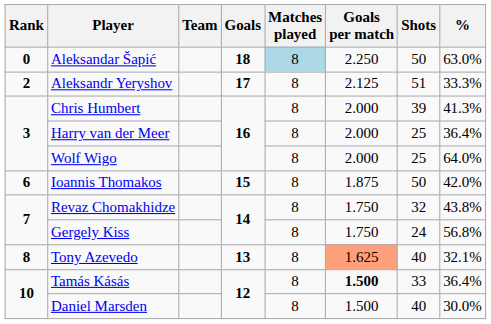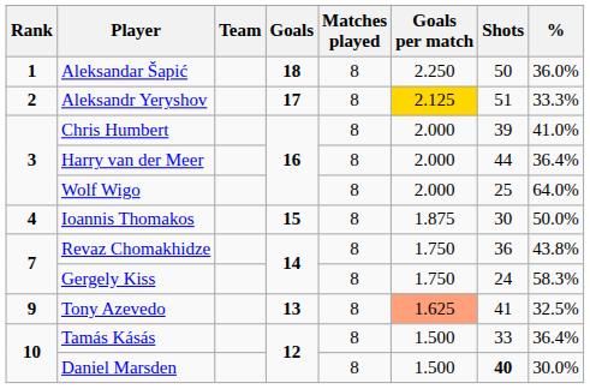 <table class="wikitable sortable" style="text-align: center; font-size: 90%; margin-left: 1em;">
 <tr>
 <th>Rank</th>
 <th>Player</th>
 <th>Team</th>
 <th>Goals</th>
 <th>Matches<br>played</th>
 <th>Goals<br>per match</th>
 <th>Shots</th>
 <th>%</th>
 </tr>
 <tr>
-<td><strong>0</strong></td>
+<td><strong>1</strong></td>
 <td style="text-align: left;" data-sort-value="Šapić, Aleksandar"><a href='#'>Aleksandar Šapić</a></td>
 <td style="text-align: left;"></td>
 <td><strong>18</strong></td>
-<td style="background: lightblue;">8</td>
+<td>8</td>
 <td>2.250</td>
 <td>50</td>
-<td>63.0%</td>
+<td>36.0%</td>
 </tr>
 <tr>
 <td><strong>2</strong></td>
 <td style="text-align: left;" data-sort-value="Yeryshov, Aleksandr"><a href='#'>Aleksandr Yeryshov</a></td>
 <td style="text-align: left;"></td>
 <td><strong>17</strong></td>
 <td>8</td>
-<td>2.125</td>
+<td style="background: gold;">2.125</td>
 <td>51</td>
 <td>33.3%</td>
 </tr>
 <tr>
 <td rowspan="3"><strong>3</strong></td>
 <td style="text-align: left;" data-sort-value="Humbert, Chris"><a href='#'>Chris Humbert</a></td>
 <td style="text-align: left;"></td>
 <td rowspan="3"><strong>16</strong></td>
 <td>8</td>
 <td>2.000</td>
 <td>39</td>
-<td>41.3%</td>
+<td>41.0%</td>
 </tr>
 <tr>
 <td style="text-align: left;" data-sort-value="Meer, Harry van der"><a href='#'>Harry van der Meer</a></td>
 <td style="text-align: left;"></td>
 <td>8</td>
 <td>2.000</td>
-<td>25</td>
+<td>44</td>
 <td>36.4%</td>
 </tr>
 <tr>
 <td style="text-align: left;" data-sort-value="Wigo, Wolf"><a href='#'>Wolf Wigo</a></td>
 <td style="text-align: left;"></td>
 <td>8</td>
 <td>2.000</td>
 <td>25</td>
 <td>64.0%</td>
 </tr>
 <tr>
-<td><strong>6</strong></td>
+<td><strong>4</strong></td>
 <td style="text-align: left;" data-sort-value="Thomakos, Ioannis"><a href='#'>Ioannis Thomakos</a></td>
 <td style="text-align: left;"></td>
 <td><strong>15</strong></td>
 <td>8</td>
 <td>1.875</td>
-<td>50</td>
-<td>42.0%</td>
+<td>30</td>
+<td>50.0%</td>
 </tr>
 <tr>
 <td rowspan="2"><strong>7</strong></td>
 <td style="text-align: left;" data-sort-value="Chomakhidze, Revaz"><a href='#'>Revaz Chomakhidze</a></td>
 <td style="text-align: left;"></td>
 <td rowspan="2"><strong>14</strong></td>
 <td>8</td>
 <td>1.750</td>
-<td>32</td>
+<td>36</td>
 <td>43.8%</td>
 </tr>
 <tr>
 <td style="text-align: left;" data-sort-value="Kiss, Gergely"><a href='#'>Gergely Kiss</a></td>
 <td style="text-align: left;"></td>
 <td>8</td>
 <td>1.750</td>
 <td>24</td>
-<td>56.8%</td>
+<td>58.3%</td>
 </tr>
 <tr>
-<td><strong>8</strong></td>
+<td><strong>9</strong></td>
 <td style="text-align: left;" data-sort-value="Azevedo, Tony"><a href='#'>Tony Azevedo</a></td>
 <td style="text-align: left;"></td>
 <td><strong>13</strong></td>
 <td>8</td>
 <td style="background: lightsalmon;">1.625</td>
-<td>40</td>
-<td>32.1%</td>
+<td>41</td>
+<td>32.5%</td>
 </tr>
 <tr>
 <td rowspan="2"><strong>10</strong></td>
 <td style="text-align: left;" data-sort-value="Kásás, Tamás"><a href='#'>Tamás Kásás</a></td>
 <td style="text-align: left;"></td>
 <td rowspan="2"><strong>12</strong></td>
 <td>8</td>
-<td><strong>1.500</strong></td>
+<td>1.500</td>
 <td>33</td>
 <td>36.4%</td>
 </tr>
 <tr>
 <td style="text-align: left;" data-sort-value="Marsden, Daniel"><a href='#'>Daniel Marsden</a></td>
 <td style="text-align: left;"></td>
 <td>8</td>
 <td>1.500</td>
-<td>40</td>
+<td><strong>40</strong></td>
 <td>30.0%</td>
 </tr>
 </table>
